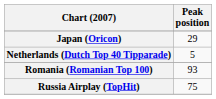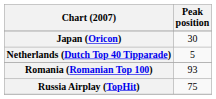 <table class="wikitable sortable plainrowheaders" style="text-align:center">
 <tr>
 <th>Chart (2007)</th>
 <th>Peak<br>position</th>
 </tr>
 <tr>
 </tr>
 <tr>
 </tr>
 <tr>
 </tr>
 <tr>
 </tr>
 <tr>
 </tr>
 <tr>
 </tr>
 <tr>
 </tr>
 <tr>
 </tr>
 <tr>
 </tr>
 <tr>
 </tr>
 <tr>
 </tr>
 <tr>
 <th scope="row">Japan (<a href='#'>Oricon</a>)</th>
-<td>29</td>
+<td>30</td>
 </tr>
 <tr>
 <th scope="row">Netherlands (<a href='#'>Dutch Top 40 Tipparade</a>)</th>
 <td>5</td>
 </tr>
 <tr>
 </tr>
 <tr>
 <th scope="row">Romania (<a href='#'>Romanian Top 100</a>)</th>
 <td>93</td>
 </tr>
 <tr>
 <th scope="row">Russia Airplay (<a href='#'>TopHit</a>)</th>
 <td>75</td>
 </tr>
 <tr>
 </tr>
 <tr>
 </tr>
 <tr>
 </tr>
 <tr>
 </tr>
 <tr>
 </tr>
 <tr>
 </tr>
 <tr>
 </tr>
 <tr>
 </tr>
 <tr>
 </tr>
 </table>
